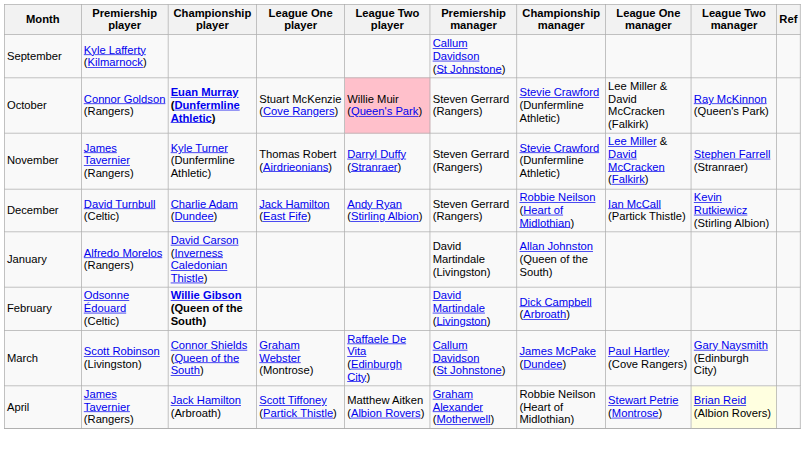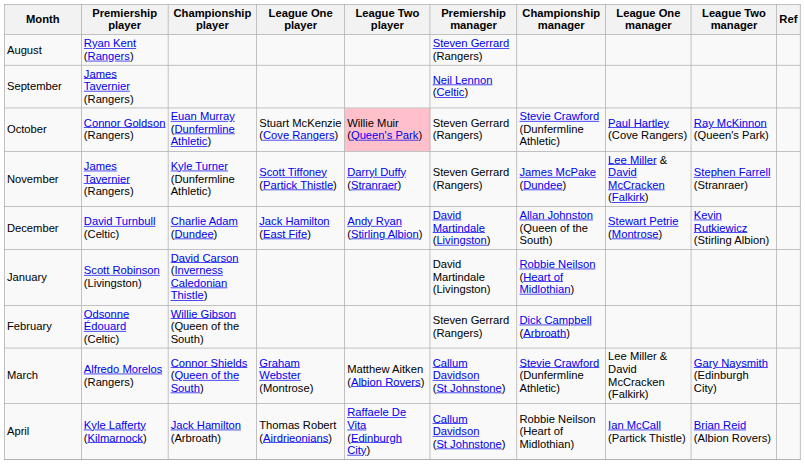 <table class="wikitable" style="width: 90%">
 <tr>
 <th style="width: 10%">Month</th>
 <th style="width: 11.25%">Premiership<br>player</th>
 <th style="width: 11.25%">Championship<br>player</th>
 <th style="width: 11.25%">League One<br>player</th>
 <th style="width: 11.25%">League Two<br>player</th>
 <th style="width: 11.25%">Premiership<br>manager</th>
 <th style="width: 11.25%">Championship<br>manager</th>
 <th style="width: 11.25%">League One<br>manager</th>
 <th style="width: 11.25%">League Two<br>manager</th>
 <th style="width: 11.25%">Ref</th>
 </tr>
 <tr>
-<td>September</td>
-<td><a href='#'>Kyle Lafferty</a><br>(<a href='#'>Kilmarnock</a>)</td>
+<td>August</td>
+<td><a href='#'>Ryan Kent</a><br>(<a href='#'>Rangers</a>)</td>
 <td></td>
 <td></td>
 <td></td>
-<td><a href='#'>Callum Davidson</a> <br> (<a href='#'>St Johnstone</a>)</td>
+<td><a href='#'>Steven Gerrard</a><br>(Rangers)</td>
+<td></td>
+<td></td>
+<td></td>
+<td></td>
+</tr>
+<tr>
+<td>September</td>
+<td><a href='#'>James Tavernier</a><br>(Rangers)</td>
+<td></td>
+<td></td>
+<td></td>
+<td><a href='#'>Neil Lennon</a><br>(<a href='#'>Celtic</a>)</td>
 <td></td>
 <td></td>
 <td></td>
 <td></td>
 </tr>
 <tr>
 <td>October</td>
 <td><a href='#'>Connor Goldson</a><br>(Rangers)</td>
-<td><strong><a href='#'>Euan Murray</a> <br> (<a href='#'>Dunfermline Athletic</a>)</strong></td>
+<td><a href='#'>Euan Murray</a> <br> (<a href='#'>Dunfermline Athletic</a>)</td>
 <td>Stuart McKenzie <br> (<a href='#'>Cove Rangers</a>)</td>
 <td style="background: pink;">Willie Muir <br> (<a href='#'>Queen's Park</a>)</td>
 <td>Steven Gerrard<br>(Rangers)</td>
 <td><a href='#'>Stevie Crawford</a> <br> (Dunfermline Athletic)</td>
-<td>Lee Miller & David McCracken<br>(Falkirk)</td>
+<td><a href='#'>Paul Hartley</a> <br> (Cove Rangers)</td>
 <td><a href='#'>Ray McKinnon</a> <br> (Queen's Park)</td>
 <td></td>
 </tr>
 <tr>
 <td>November</td>
 <td><a href='#'>James Tavernier</a><br>(Rangers)</td>
 <td><a href='#'>Kyle Turner</a> <br> (Dunfermline Athletic)</td>
-<td>Thomas Robert <br> (<a href='#'>Airdrieonians</a>)</td>
+<td><a href='#'>Scott Tiffoney</a><br>(<a href='#'>Partick Thistle</a>)</td>
 <td><a href='#'>Darryl Duffy</a> <br> (<a href='#'>Stranraer</a>)</td>
 <td>Steven Gerrard<br>(Rangers)</td>
-<td><a href='#'>Stevie Crawford</a> <br> (Dunfermline Athletic)</td>
+<td><a href='#'>James McPake</a> <br> (<a href='#'>Dundee</a>)</td>
 <td><a href='#'>Lee Miller</a> & <br> <a href='#'>David McCracken</a> <br> (<a href='#'>Falkirk</a>)</td>
 <td><a href='#'>Stephen Farrell</a> <br> (Stranraer)</td>
 <td></td>
 </tr>
 <tr>
 <td>December</td>
 <td><a href='#'>David Turnbull</a> <br>(Celtic)</td>
 <td><a href='#'>Charlie Adam</a> <br> (<a href='#'>Dundee</a>)</td>
 <td><a href='#'>Jack Hamilton</a> <br> (<a href='#'>East Fife</a>)</td>
 <td><a href='#'>Andy Ryan</a> <br> (<a href='#'>Stirling Albion</a>)</td>
-<td>Steven Gerrard <br> (Rangers)</td>
-<td><a href='#'>Robbie Neilson</a> <br> (<a href='#'>Heart of Midlothian</a>)</td>
-<td><a href='#'>Ian McCall</a><br>(Partick Thistle)</td>
+<td><a href='#'>David Martindale</a> <br> (<a href='#'>Livingston</a>)</td>
+<td><a href='#'>Allan Johnston</a> <br> (Queen of the South)</td>
+<td><a href='#'>Stewart Petrie</a> <br> (<a href='#'>Montrose</a>)</td>
 <td><a href='#'>Kevin Rutkiewicz</a> <br> (Stirling Albion)</td>
 <td></td>
 </tr>
 <tr>
 <td>January</td>
-<td><a href='#'>Alfredo Morelos</a><br>(Rangers)</td>
+<td><a href='#'>Scott Robinson</a><br>(Livingston)</td>
 <td><a href='#'>David Carson</a> (<a href='#'>Inverness Caledonian Thistle</a>)</td>
 <td></td>
 <td></td>
 <td>David Martindale <br> (Livingston)</td>
-<td><a href='#'>Allan Johnston</a> <br> (Queen of the South)</td>
+<td><a href='#'>Robbie Neilson</a> <br> (<a href='#'>Heart of Midlothian</a>)</td>
 <td></td>
 <td></td>
 <td></td>
 </tr>
 <tr>
 <td>February</td>
 <td><a href='#'>Odsonne Édouard</a> <br> (Celtic)</td>
-<td><strong><a href='#'>Willie Gibson</a> <br> (Queen of the South)</strong></td>
+<td><a href='#'>Willie Gibson</a> <br> (Queen of the South)</td>
 <td></td>
 <td></td>
-<td><a href='#'>David Martindale</a> <br> (<a href='#'>Livingston</a>)</td>
+<td>Steven Gerrard <br> (Rangers)</td>
 <td><a href='#'>Dick Campbell</a> <br> (<a href='#'>Arbroath</a>)</td>
 <td></td>
 <td></td>
 <td></td>
 </tr>
 <tr>
 <td>March</td>
-<td><a href='#'>Scott Robinson</a><br>(Livingston)</td>
+<td><a href='#'>Alfredo Morelos</a><br>(Rangers)</td>
 <td><a href='#'>Connor Shields</a> <br> (<a href='#'>Queen of the South</a>)</td>
 <td><a href='#'>Graham Webster</a> <br> (Montrose)</td>
-<td><a href='#'>Raffaele De Vita</a> <br> (<a href='#'>Edinburgh City</a>)</td>
+<td>Matthew Aitken<br>(<a href='#'>Albion Rovers</a>)</td>
 <td><a href='#'>Callum Davidson</a> <br> (<a href='#'>St Johnstone</a>)</td>
-<td><a href='#'>James McPake</a> <br> (<a href='#'>Dundee</a>)</td>
-<td><a href='#'>Paul Hartley</a> <br> (Cove Rangers)</td>
+<td><a href='#'>Stevie Crawford</a> <br> (Dunfermline Athletic)</td>
+<td>Lee Miller & David McCracken<br>(Falkirk)</td>
 <td><a href='#'>Gary Naysmith</a><br>(Edinburgh City)</td>
 <td></td>
 </tr>
 <tr>
 <td>April</td>
-<td><a href='#'>James Tavernier</a><br>(Rangers)</td>
+<td><a href='#'>Kyle Lafferty</a><br>(<a href='#'>Kilmarnock</a>)</td>
 <td><a href='#'>Jack Hamilton</a><br>(Arbroath)</td>
-<td><a href='#'>Scott Tiffoney</a><br>(<a href='#'>Partick Thistle</a>)</td>
-<td>Matthew Aitken<br>(<a href='#'>Albion Rovers</a>)</td>
-<td><a href='#'>Graham Alexander</a> <br>(<a href='#'>Motherwell</a>)</td>
+<td>Thomas Robert <br> (<a href='#'>Airdrieonians</a>)</td>
+<td><a href='#'>Raffaele De Vita</a> <br> (<a href='#'>Edinburgh City</a>)</td>
+<td><a href='#'>Callum Davidson</a> <br> (<a href='#'>St Johnstone</a>)</td>
 <td>Robbie Neilson<br> (Heart of Midlothian)</td>
-<td><a href='#'>Stewart Petrie</a> <br> (<a href='#'>Montrose</a>)</td>
-<td style="background: lightyellow;"><a href='#'>Brian Reid</a><br>(Albion Rovers)</td>
+<td><a href='#'>Ian McCall</a><br>(Partick Thistle)</td>
+<td><a href='#'>Brian Reid</a><br>(Albion Rovers)</td>
 <td></td>
 </tr>
 <tr>
 </tr>
 </table>
